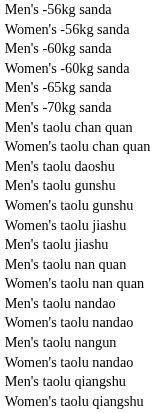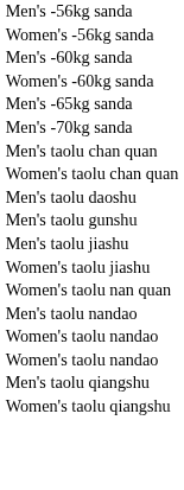 <table>
 <tr>
 <td rowspan="2">Men's -56kg sanda</td>
 <td rowspan="2"></td>
 <td rowspan="2"></td>
 <td></td>
 </tr>
 <tr>
 <td></td>
 </tr>
 <tr>
 <td>Women's -56kg sanda</td>
 <td></td>
 <td></td>
 <td></td>
 </tr>
 <tr>
 <td rowspan="2">Men's -60kg sanda</td>
 <td rowspan="2"></td>
 <td rowspan="2"></td>
 <td></td>
 </tr>
 <tr>
 <td></td>
 </tr>
 <tr>
 <td>Women's -60kg sanda</td>
 <td></td>
 <td></td>
 <td></td>
 </tr>
 <tr>
 <td rowspan="2">Men's -65kg sanda</td>
 <td rowspan="2"></td>
 <td rowspan="2"></td>
 <td></td>
 </tr>
 <tr>
 <td></td>
 </tr>
 <tr>
 <td rowspan="2">Men's -70kg sanda</td>
 <td rowspan="2"></td>
 <td rowspan="2"></td>
 <td></td>
 </tr>
 <tr>
 <td></td>
 </tr>
 <tr>
 <td>Men's taolu chan quan</td>
 <td></td>
 <td></td>
 <td></td>
 </tr>
 <tr>
 <td>Women's taolu chan quan</td>
 <td></td>
 <td></td>
 <td></td>
 </tr>
 <tr>
 <td>Men's taolu daoshu</td>
 <td></td>
 <td></td>
 <td></td>
 </tr>
 <tr>
 <td>Men's taolu gunshu</td>
 <td></td>
 <td></td>
 <td></td>
 </tr>
 <tr>
-<td>Women's taolu gunshu</td>
+<td>Men's taolu jiashu</td>
 <td></td>
 <td></td>
 <td></td>
 </tr>
 <tr>
 <td>Women's taolu jiashu</td>
-<td></td>
-<td></td>
-<td></td>
-</tr>
-<tr>
-<td>Men's taolu jiashu</td>
-<td></td>
-<td></td>
-<td></td>
-</tr>
-<tr>
-<td>Men's taolu nan quan</td>
 <td></td>
 <td></td>
 <td></td>
 </tr>
 <tr>
 <td>Women's taolu nan quan</td>
 <td></td>
 <td></td>
 <td></td>
 </tr>
 <tr>
 <td>Men's taolu nandao</td>
 <td></td>
 <td></td>
 <td></td>
 </tr>
 <tr>
 <td>Women's taolu nandao</td>
-<td></td>
-<td></td>
-<td></td>
-</tr>
-<tr>
-<td>Men's taolu nangun</td>
 <td></td>
 <td></td>
 <td></td>
 </tr>
 <tr>
 <td>Women's taolu nandao</td>
 <td></td>
 <td></td>
 <td></td>
 </tr>
 <tr>
 <td>Men's taolu qiangshu</td>
 <td></td>
 <td></td>
 <td></td>
 </tr>
 <tr>
 <td>Women's taolu qiangshu</td>
 <td></td>
 <td></td>
 <td></td>
 </tr>
 <tr>
 </tr>
 </table>
